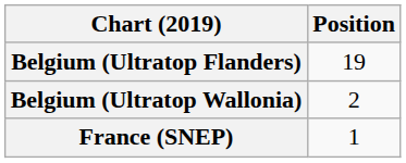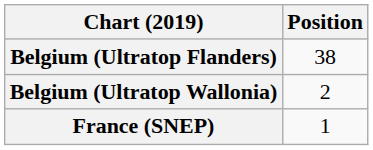 <table class="wikitable sortable plainrowheaders" style="text-align:center">
 <tr>
 <th scope="col">Chart (2019)</th>
 <th scope="col">Position</th>
 </tr>
 <tr>
 <th scope="row">Belgium (Ultratop Flanders)</th>
-<td>19</td>
+<td>38</td>
 </tr>
 <tr>
 <th scope="row">Belgium (Ultratop Wallonia)</th>
 <td>2</td>
 </tr>
 <tr>
 <th scope="row">France (SNEP)</th>
 <td>1</td>
 </tr>
 </table>
